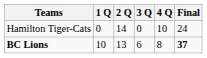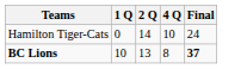 <table class="wikitable">
 <tr>
 <th>Teams</th>
 <th>1 Q</th>
 <th>2 Q</th>
-<th>3 Q</th>
 <th>4 Q</th>
 <th>Final</th>
 </tr>
 <tr>
 <td>Hamilton Tiger-Cats</td>
 <td>0</td>
 <td>14</td>
-<td>0</td>
 <td>10</td>
 <td>24</td>
 </tr>
 <tr>
 <td><strong>BC Lions</strong></td>
 <td>10</td>
 <td>13</td>
-<td>6</td>
 <td>8</td>
 <td><strong>37</strong></td>
 </tr>
 </table>
